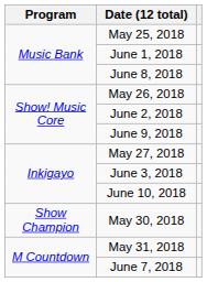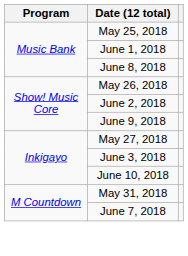 <table class="sortable wikitable plainrowheaders" style="text-align:center">
 <tr>
 <th style="width:110px;">Program</th>
 <th style="width:120px;">Date (12 total)</th>
 <th class="unsortable"></th>
 </tr>
 <tr>
 <td rowspan="3"><em><a href='#'>Music Bank</a></em></td>
 <td>May 25, 2018</td>
 <td></td>
 </tr>
 <tr>
 <td>June 1, 2018</td>
 <td></td>
 </tr>
 <tr>
 <td>June 8, 2018</td>
 <td></td>
 </tr>
 <tr>
 <td rowspan="3"><em><a href='#'>Show! Music Core</a></em></td>
 <td>May 26, 2018</td>
 <td></td>
 </tr>
 <tr>
 <td>June 2, 2018</td>
 <td></td>
 </tr>
 <tr>
 <td>June 9, 2018</td>
 <td></td>
 </tr>
 <tr>
 <td rowspan="3"><em><a href='#'>Inkigayo</a></em></td>
 <td>May 27, 2018</td>
 <td></td>
 </tr>
 <tr>
 <td>June 3, 2018</td>
 <td></td>
 </tr>
 <tr>
 <td>June 10, 2018</td>
 <td></td>
 </tr>
 <tr>
-<td><em><a href='#'>Show Champion</a></em></td>
-<td>May 30, 2018</td>
-<td></td>
-</tr>
-<tr>
 <td rowspan="2"><em><a href='#'>M Countdown</a></em></td>
 <td>May 31, 2018</td>
 <td></td>
 </tr>
 <tr>
 <td>June 7, 2018</td>
 <td></td>
 </tr>
 </table>
